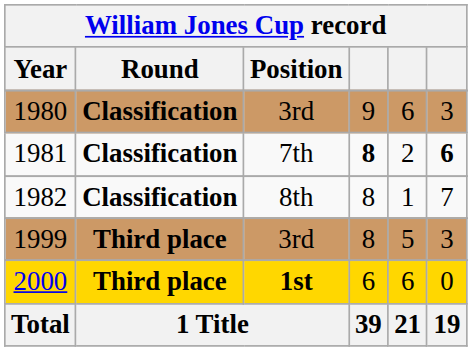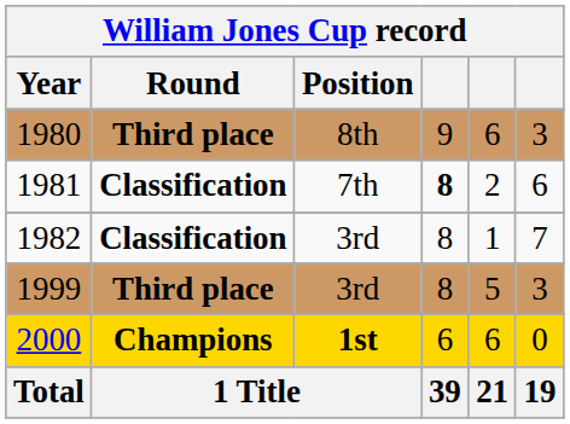 <table class="wikitable" style="text-align: center;">
 <tr>
 <th colspan=10><a href='#'>William Jones Cup</a> record</th>
 </tr>
 <tr>
 <th>Year</th>
 <th>Round</th>
 <th>Position</th>
 <th></th>
 <th></th>
 <th></th>
 </tr>
 <tr>
 </tr>
 <tr style="background:#c96;">
 <td> 1980</td>
-<td><strong>Classification</strong></td>
-<td>3rd</td>
+<td><strong>Third place</strong></td>
+<td>8th</td>
 <td>9</td>
 <td>6</td>
 <td>3</td>
 </tr>
 <tr>
 <td> 1981</td>
 <td><strong>Classification</strong></td>
 <td>7th</td>
 <td><strong>8</strong></td>
 <td>2</td>
-<td><strong>6</strong></td>
+<td>6</td>
 </tr>
 <tr>
 </tr>
 <tr>
 <td> 1982</td>
 <td><strong>Classification</strong></td>
-<td>8th</td>
+<td>3rd</td>
 <td>8</td>
 <td>1</td>
 <td>7</td>
 </tr>
 <tr>
 </tr>
 <tr>
 </tr>
 <tr style="background:#c96;">
 <td> 1999</td>
 <td><strong>Third place</strong></td>
 <td>3rd</td>
 <td>8</td>
 <td>5</td>
 <td>3</td>
 </tr>
 <tr>
 </tr>
 <tr style="background:gold;">
 <td> <a href='#'>2000</a></td>
-<td><strong>Third place</strong></td>
+<td><strong>Champions</strong></td>
 <td><strong>1st</strong></td>
 <td>6</td>
 <td>6</td>
 <td>0</td>
 </tr>
 <tr>
 <th>Total</th>
 <th colspan=2>1 Title</th>
 <th>39</th>
 <th>21</th>
 <th>19</th>
 </tr>
 </table>
